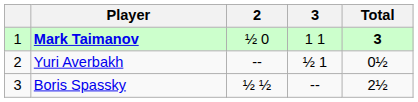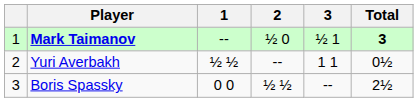 <table class="wikitable" border="1" width="450px">
 <tr>
 <th></th>
 <th>Player</th>
+<th>1</th>
 <th>2</th>
 <th>3</th>
 <th>Total</th>
 </tr>
 <tr align="center" style="background:#ccffcc;">
 <td>1</td>
 <td align="left"> <strong><a href='#'>Mark Taimanov</a></strong></td>
+<td>--</td>
 <td>½ 0</td>
-<td>1 1</td>
+<td>½ 1</td>
 <td align="center"><strong>3</strong></td>
 </tr>
 <tr align="center">
 <td>2</td>
 <td align="left"> <a href='#'>Yuri Averbakh</a></td>
+<td>½ ½</td>
 <td>--</td>
-<td>½ 1</td>
+<td>1 1</td>
 <td align="center">0½</td>
 </tr>
 <tr align="center">
 <td>3</td>
 <td align="left"> <a href='#'>Boris Spassky</a></td>
+<td>0 0</td>
 <td>½ ½</td>
 <td>--</td>
 <td align="center">2½</td>
 </tr>
 </table>
